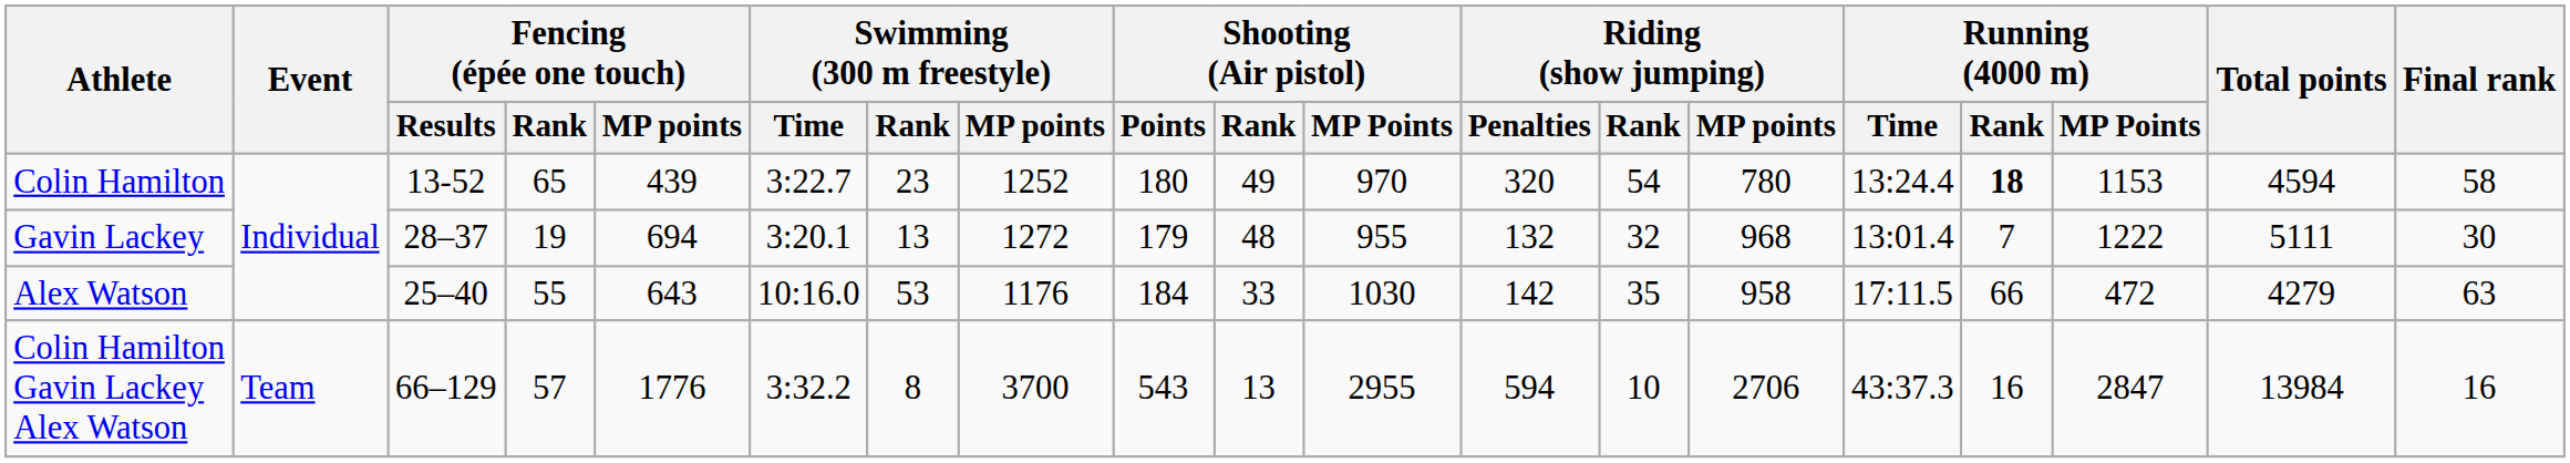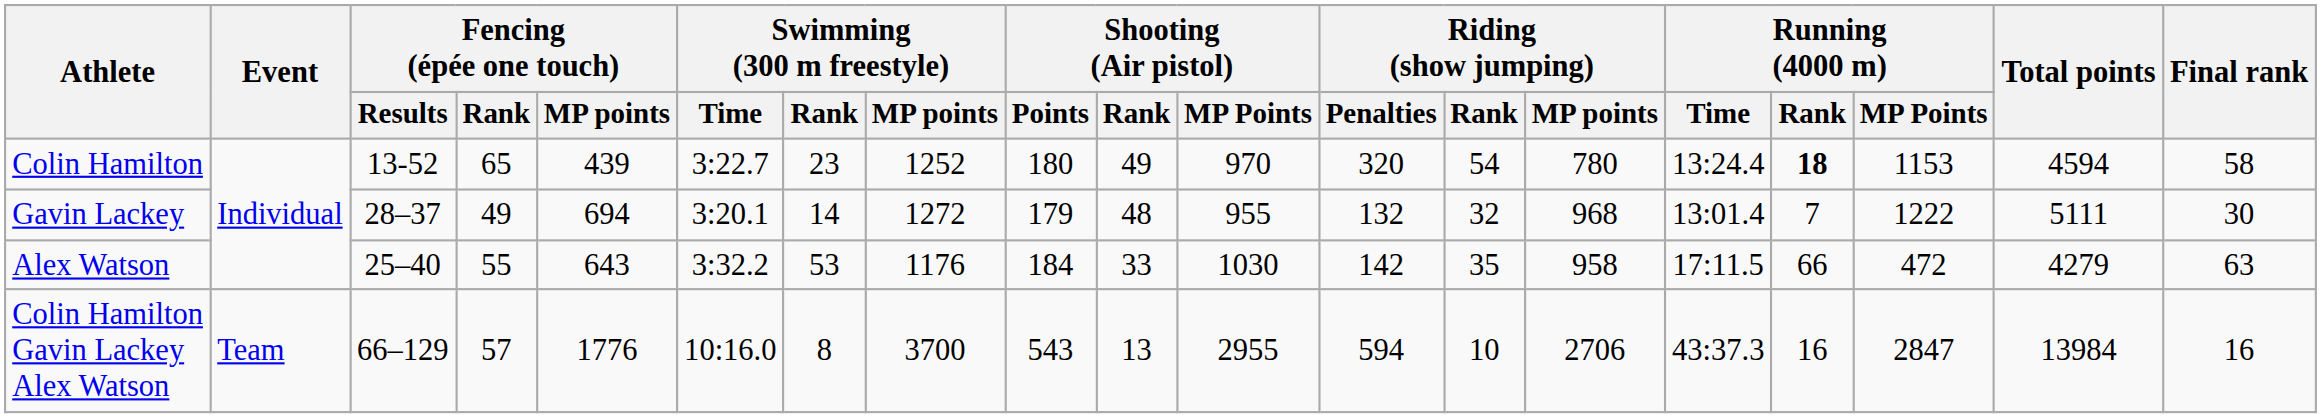 <table class="wikitable" style="font-size:90%">
 <tr>
 <th rowspan="2">Athlete</th>
 <th rowspan="2">Event</th>
 <th colspan=3>Fencing<br><span>(épée one touch)</span></th>
 <th colspan=3>Swimming<br><span>(300 m freestyle)</span></th>
 <th colspan=3>Shooting<br><span>(Air pistol)</span></th>
 <th colspan=3>Riding<br><span>(show jumping)</span></th>
 <th colspan=3>Running<br><span>(4000 m)</span></th>
 <th rowspan=2>Total points</th>
 <th rowspan=2>Final rank</th>
 </tr>
 <tr style="font-size:95%">
 <th>Results</th>
 <th>Rank</th>
 <th>MP points</th>
 <th>Time</th>
 <th>Rank</th>
 <th>MP points</th>
 <th>Points</th>
 <th>Rank</th>
 <th>MP Points</th>
 <th>Penalties</th>
 <th>Rank</th>
 <th>MP points</th>
 <th>Time</th>
 <th>Rank</th>
 <th>MP Points</th>
 </tr>
 <tr align=center>
 <td align=left><a href='#'>Colin Hamilton</a></td>
 <td align=left rowspan=3><a href='#'>Individual</a></td>
 <td>13-52</td>
 <td>65</td>
 <td>439</td>
 <td>3:22.7</td>
 <td>23</td>
 <td>1252</td>
 <td>180</td>
 <td>49</td>
 <td>970</td>
 <td>320</td>
 <td>54</td>
 <td>780</td>
 <td>13:24.4</td>
 <td><strong>18</strong></td>
 <td>1153</td>
 <td>4594</td>
 <td>58</td>
 </tr>
 <tr align=center>
 <td align=left><a href='#'>Gavin Lackey</a></td>
 <td>28–37</td>
-<td>19</td>
+<td>49</td>
 <td>694</td>
 <td>3:20.1</td>
-<td>13</td>
+<td>14</td>
 <td>1272</td>
 <td>179</td>
 <td>48</td>
 <td>955</td>
 <td>132</td>
 <td>32</td>
 <td>968</td>
 <td>13:01.4</td>
 <td>7</td>
 <td>1222</td>
 <td>5111</td>
 <td>30</td>
 </tr>
 <tr align=center>
 <td align=left><a href='#'>Alex Watson</a></td>
 <td>25–40</td>
 <td>55</td>
 <td>643</td>
-<td>10:16.0</td>
+<td>3:32.2</td>
 <td>53</td>
 <td>1176</td>
 <td>184</td>
 <td>33</td>
 <td>1030</td>
 <td>142</td>
 <td>35</td>
 <td>958</td>
 <td>17:11.5</td>
 <td>66</td>
 <td>472</td>
 <td>4279</td>
 <td>63</td>
 </tr>
 <tr align=center>
 <td align=left><a href='#'>Colin Hamilton</a><br><a href='#'>Gavin Lackey</a><br><a href='#'>Alex Watson</a></td>
 <td align=left><a href='#'>Team</a></td>
 <td>66–129</td>
 <td>57</td>
 <td>1776</td>
-<td>3:32.2</td>
+<td>10:16.0</td>
 <td>8</td>
 <td>3700</td>
 <td>543</td>
 <td>13</td>
 <td>2955</td>
 <td>594</td>
 <td>10</td>
 <td>2706</td>
 <td>43:37.3</td>
 <td>16</td>
 <td>2847</td>
 <td>13984</td>
 <td>16</td>
 </tr>
 </table>
